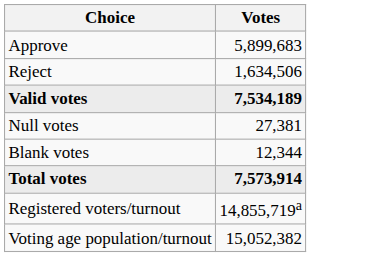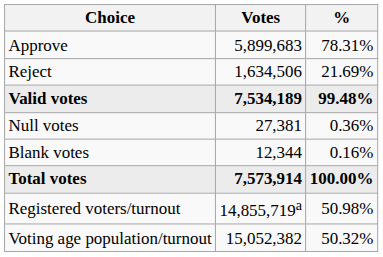 <table class="wikitable" style="text-align: right">
 <tr>
 <th>Choice</th>
 <th>Votes</th>
+<th>%</th>
 </tr>
 <tr>
 <td style="text-align:left;">Approve</td>
 <td>5,899,683</td>
+<td>78.31%</td>
 </tr>
 <tr>
 <td style="text-align:left;">Reject</td>
 <td>1,634,506</td>
+<td>21.69%</td>
 </tr>
 <tr style="font-weight: bold; background: #ececec">
 <td style="text-align:left;">Valid votes</td>
 <td>7,534,189</td>
+<td>99.48%</td>
 </tr>
 <tr>
 <td style="text-align:left;">Null votes</td>
 <td>27,381</td>
+<td>0.36%</td>
 </tr>
 <tr>
 <td style="text-align:left;">Blank votes</td>
 <td>12,344</td>
+<td>0.16%</td>
 </tr>
 <tr style="font-weight: bold; background: #ececec">
 <td style="text-align:left;">Total votes</td>
 <td>7,573,914</td>
+<td>100.00%</td>
 </tr>
 <tr>
 <td style="text-align:left;">Registered voters/turnout</td>
 <td>14,855,719<sup>a</sup></td>
+<td>50.98%</td>
 </tr>
 <tr>
 <td style="text-align:left;">Voting age population/turnout</td>
 <td>15,052,382</td>
+<td>50.32%</td>
 </tr>
 </table>
